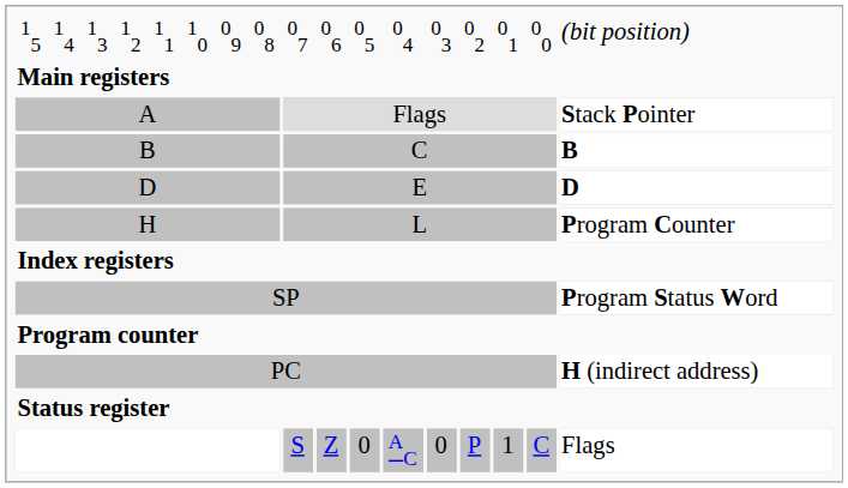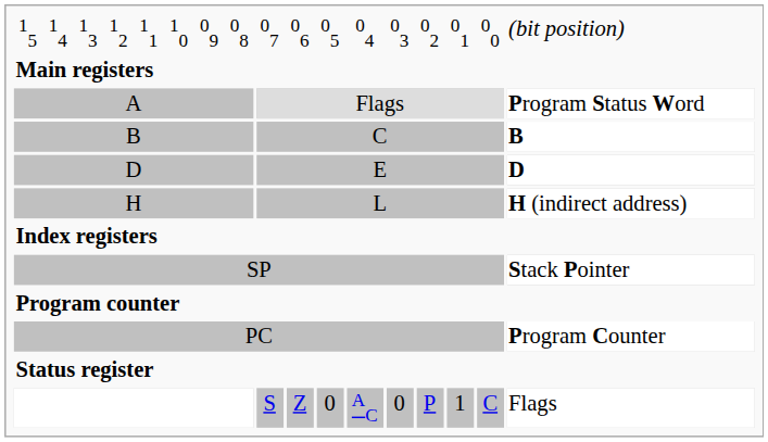 <table class="infobox" style="font-size:88%;width:34em;">
 <tr>
 <td style="text-align:center;"><sup>1</sup><sub>5</sub></td>
 <td style="text-align:center;"><sup>1</sup><sub>4</sub></td>
 <td style="text-align:center;"><sup>1</sup><sub>3</sub></td>
 <td style="text-align:center;"><sup>1</sup><sub>2</sub></td>
 <td style="text-align:center;"><sup>1</sup><sub>1</sub></td>
 <td style="text-align:center;"><sup>1</sup><sub>0</sub></td>
 <td style="text-align:center;"><sup>0</sup><sub>9</sub></td>
 <td style="text-align:center;"><sup>0</sup><sub>8</sub></td>
 <td style="text-align:center;"><sup>0</sup><sub>7</sub></td>
 <td style="text-align:center;"><sup>0</sup><sub>6</sub></td>
 <td style="text-align:center;"><sup>0</sup><sub>5</sub></td>
 <td style="text-align:center;"><sup>0</sup><sub>4</sub></td>
 <td style="text-align:center;"><sup>0</sup><sub>3</sub></td>
 <td style="text-align:center;"><sup>0</sup><sub>2</sub></td>
 <td style="text-align:center;"><sup>0</sup><sub>1</sub></td>
 <td style="text-align:center;"><sup>0</sup><sub>0</sub></td>
 <td><em>(bit position)</em></td>
 </tr>
 <tr 16>
 <td colspan="17"><strong>Main registers</strong> <br></td>
 </tr>
 <tr style="background:silver;color:black">
 <td style="text-align:center;" colspan="8">A</td>
 <td style="text-align:center;background:#DDD" colspan="8">Flags</td>
-<td style="background:white; color:black;"><strong>S</strong>tack <strong>P</strong>ointer</td>
+<td style="width:auto; background:white; color:black;"><strong>P</strong>rogram <strong>S</strong>tatus <strong>W</strong>ord</td>
 </tr>
 <tr style="background:silver;color:black">
 <td style="text-align:center;" colspan="8">B</td>
 <td style="text-align:center;" colspan="8">C</td>
 <td style="background:white; color:black;"><strong>B</strong></td>
 </tr>
 <tr style="background:silver;color:black">
 <td style="text-align:center;" colspan="8">D</td>
 <td style="text-align:center;" colspan="8">E</td>
 <td style="background:white; color:black;"><strong>D</strong></td>
 </tr>
 <tr style="background:silver;color:black">
 <td style="text-align:center;" colspan="8">H</td>
 <td style="text-align:center;" colspan="8">L</td>
-<td style="background:white; color:black;"><strong>P</strong>rogram <strong>C</strong>ounter</td>
+<td style="background:white; color:black;"><strong>H</strong> (indirect address)</td>
 </tr>
 <tr>
 <td colspan="17"><strong>Index registers</strong> <br></td>
 </tr>
 <tr style="background:silver;color:black">
 <td style="text-align:center;" colspan="16">SP</td>
-<td style="width:auto; background:white; color:black;"><strong>P</strong>rogram <strong>S</strong>tatus <strong>W</strong>ord</td>
+<td style="background:white; color:black;"><strong>S</strong>tack <strong>P</strong>ointer</td>
 </tr>
 <tr>
 <td colspan="17"><strong>Program counter</strong> <br></td>
 </tr>
 <tr style="background:silver;color:black">
 <td style="text-align:center;" colspan="16">PC</td>
-<td style="background:white; color:black;"><strong>H</strong> (indirect address)</td>
+<td style="background:white; color:black;"><strong>P</strong>rogram <strong>C</strong>ounter</td>
 </tr>
 <tr>
 <td colspan="17"><strong>Status register</strong></td>
 </tr>
 <tr style="background:silver;color:black">
 <td style="text-align:center; background:white" colspan="8"> </td>
 <td style="text-align:center;"><a href='#'>S</a></td>
 <td style="text-align:center;"><a href='#'>Z</a></td>
 <td style="text-align:center;">0</td>
 <td style="text-align:center;"><a href='#'><sup>A</sup><sub>C</sub></a></td>
 <td style="text-align:center;">0</td>
 <td style="text-align:center;"><a href='#'>P</a></td>
 <td style="text-align:center;">1</td>
 <td style="text-align:center;"><a href='#'>C</a></td>
 <td style="background:white; color:black">Flags </td>
 </tr>
 </table>
